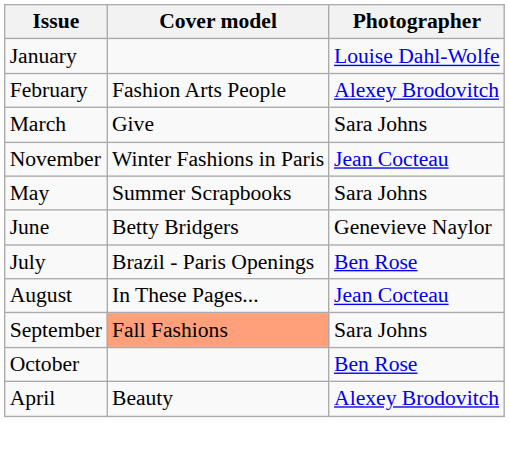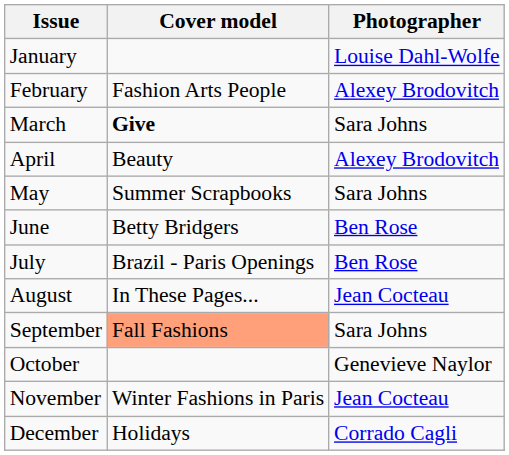 <table class="sortable wikitable">
 <tr>
 <th>Issue</th>
 <th>Cover model</th>
 <th>Photographer</th>
 </tr>
 <tr>
 <td>January</td>
 <td></td>
 <td><a href='#'>Louise Dahl-Wolfe</a></td>
 </tr>
 <tr>
 <td>February</td>
 <td>Fashion Arts People</td>
 <td><a href='#'>Alexey Brodovitch</a></td>
 </tr>
 <tr>
 <td>March</td>
-<td>Give</td>
+<td><strong>Give</strong></td>
 <td>Sara Johns</td>
 </tr>
 <tr>
-<td>November</td>
-<td>Winter Fashions in Paris</td>
-<td><a href='#'>Jean Cocteau</a></td>
+<td>April</td>
+<td>Beauty</td>
+<td><a href='#'>Alexey Brodovitch</a></td>
 </tr>
 <tr>
 <td>May</td>
 <td>Summer Scrapbooks</td>
 <td>Sara Johns</td>
 </tr>
 <tr>
 <td>June</td>
 <td>Betty Bridgers</td>
-<td>Genevieve Naylor</td>
+<td><a href='#'>Ben Rose</a></td>
 </tr>
 <tr>
 <td>July</td>
 <td>Brazil - Paris Openings</td>
 <td><a href='#'>Ben Rose</a></td>
 </tr>
 <tr>
 <td>August</td>
 <td>In These Pages...</td>
 <td><a href='#'>Jean Cocteau</a></td>
 </tr>
 <tr>
 <td>September</td>
 <td style="background: lightsalmon;">Fall Fashions</td>
 <td>Sara Johns</td>
 </tr>
 <tr>
 <td>October</td>
 <td></td>
-<td><a href='#'>Ben Rose</a></td>
+<td>Genevieve Naylor</td>
 </tr>
 <tr>
-<td>April</td>
-<td>Beauty</td>
-<td><a href='#'>Alexey Brodovitch</a></td>
+<td>November</td>
+<td>Winter Fashions in Paris</td>
+<td><a href='#'>Jean Cocteau</a></td>
+</tr>
+<tr>
+<td>December</td>
+<td>Holidays</td>
+<td><a href='#'>Corrado Cagli</a></td>
 </tr>
 </table>
